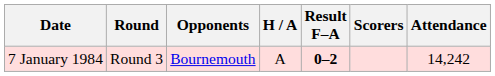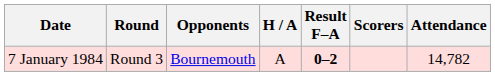 <table class="wikitable" style="text-align:center">
 <tr>
 <th>Date</th>
 <th>Round</th>
 <th>Opponents</th>
 <th>H / A</th>
 <th>Result<br>F–A</th>
 <th>Scorers</th>
 <th>Attendance</th>
 </tr>
 <tr bgcolor="#ffdddd">
 <td>7 January 1984</td>
 <td>Round 3</td>
 <td><a href='#'>Bournemouth</a></td>
 <td>A</td>
 <td><strong>0–2</strong></td>
 <td></td>
-<td>14,242</td>
+<td>14,782</td>
 </tr>
 </table>
